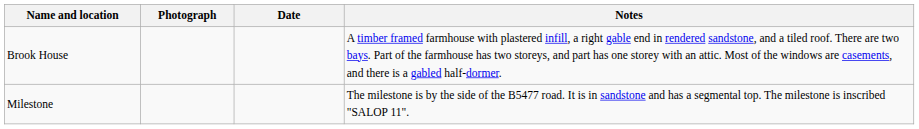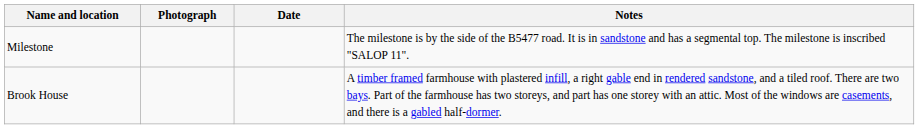 <table class="wikitable sortable plainrowheaders" style="width:100%;border:0px;text-align:left;line-height:150%;">
 <tr>
 <th scope="col"  style="width:150px">Name and location</th>
 <th scope="col"  style="width:100px" class="unsortable">Photograph</th>
 <th scope="col"  style="width:120px">Date</th>
 <th scope="col"  style="width:650px" class="unsortable">Notes</th>
 </tr>
 <tr>
+<td>Milestone<br><small></small></td>
+<td></td>
+<td align="center"></td>
+<td>The milestone is by the side of the B5477 road.  It is in <a href='#'>sandstone</a> and has a segmental top.  The milestone is inscribed "SALOP 11".</td>
+</tr>
+<tr>
 <td>Brook House<br><small></small></td>
 <td></td>
 <td align="center"></td>
 <td>A <a href='#'>timber framed</a> farmhouse with plastered <a href='#'>infill</a>, a right <a href='#'>gable</a> end in <a href='#'>rendered</a> <a href='#'>sandstone</a>, and a tiled roof.  There are two <a href='#'>bays</a>.  Part of the farmhouse has two storeys, and part has one storey with an attic.  Most of the windows are <a href='#'>casements</a>, and there is a <a href='#'>gabled</a> half-<a href='#'>dormer</a>.</td>
 </tr>
 <tr>
-<td>Milestone<br><small></small></td>
-<td></td>
-<td align="center"></td>
-<td>The milestone is by the side of the B5477 road.  It is in <a href='#'>sandstone</a> and has a segmental top.  The milestone is inscribed "SALOP 11".</td>
-</tr>
-<tr>
 </tr>
 </table>
